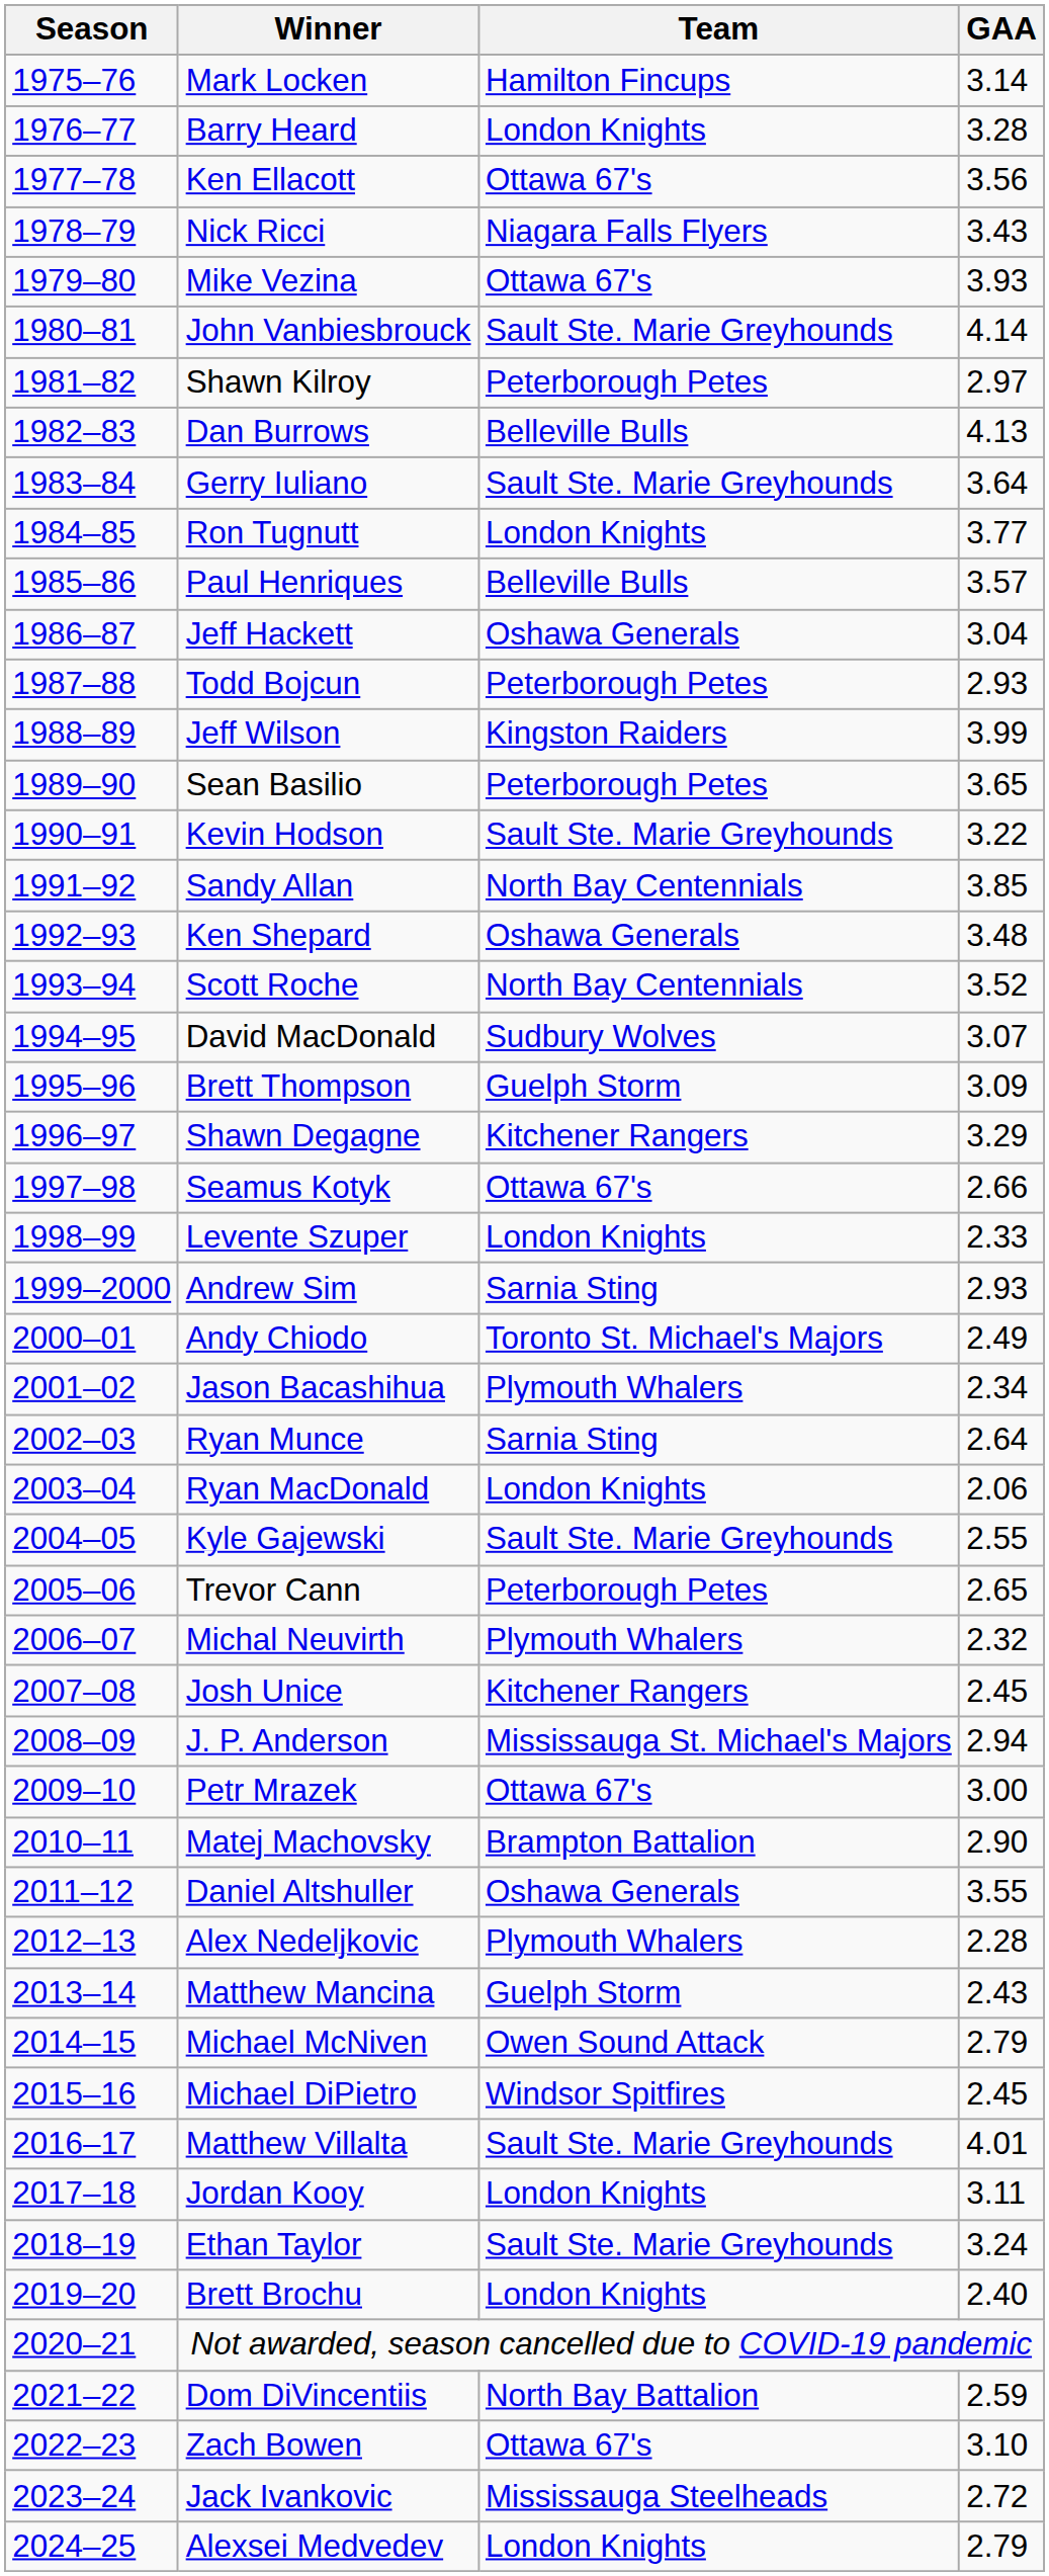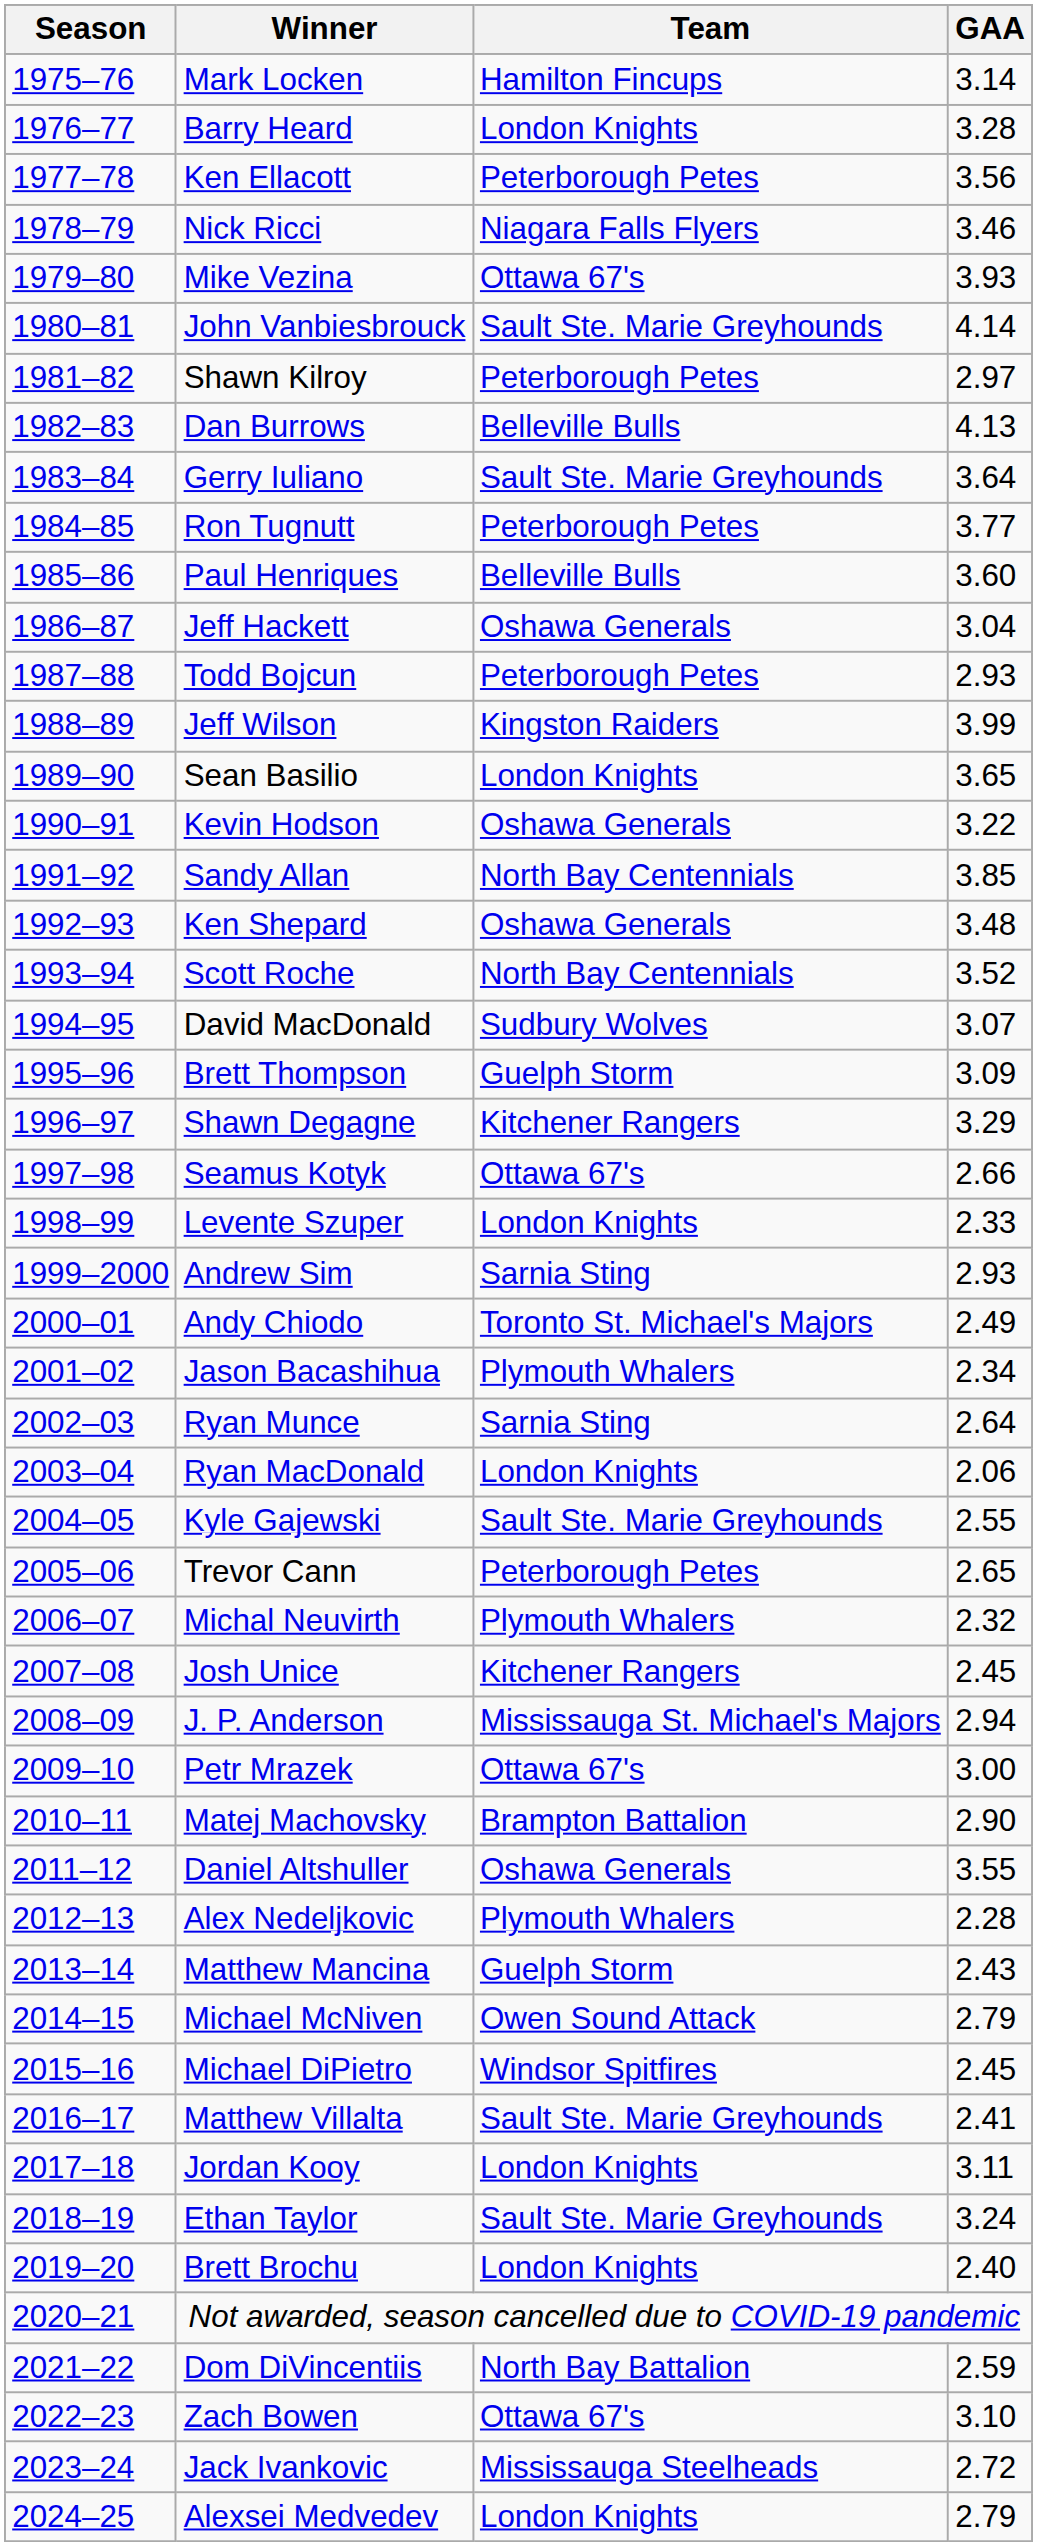 <table class="wikitable sortable">
 <tr>
 <th>Season</th>
 <th>Winner</th>
 <th>Team</th>
 <th>GAA</th>
 </tr>
 <tr>
 <td><a href='#'>1975–76</a></td>
 <td><a href='#'>Mark Locken</a></td>
 <td><a href='#'>Hamilton Fincups</a></td>
 <td>3.14</td>
 </tr>
 <tr>
 <td><a href='#'>1976–77</a></td>
 <td><a href='#'>Barry Heard</a></td>
 <td><a href='#'>London Knights</a></td>
 <td>3.28</td>
 </tr>
 <tr>
 <td><a href='#'>1977–78</a></td>
 <td><a href='#'>Ken Ellacott</a></td>
-<td><a href='#'>Ottawa 67's</a></td>
+<td><a href='#'>Peterborough Petes</a></td>
 <td>3.56</td>
 </tr>
 <tr>
 <td><a href='#'>1978–79</a></td>
 <td><a href='#'>Nick Ricci</a></td>
 <td><a href='#'>Niagara Falls Flyers</a></td>
-<td>3.43</td>
+<td>3.46</td>
 </tr>
 <tr>
 <td><a href='#'>1979–80</a></td>
 <td><a href='#'>Mike Vezina</a></td>
 <td><a href='#'>Ottawa 67's</a></td>
 <td>3.93</td>
 </tr>
 <tr>
 <td><a href='#'>1980–81</a></td>
 <td><a href='#'>John Vanbiesbrouck</a></td>
 <td><a href='#'>Sault Ste. Marie Greyhounds</a></td>
 <td>4.14</td>
 </tr>
 <tr>
 <td><a href='#'>1981–82</a></td>
 <td>Shawn Kilroy</td>
 <td><a href='#'>Peterborough Petes</a></td>
 <td>2.97</td>
 </tr>
 <tr>
 <td><a href='#'>1982–83</a></td>
 <td><a href='#'>Dan Burrows</a></td>
 <td><a href='#'>Belleville Bulls</a></td>
 <td>4.13</td>
 </tr>
 <tr>
 <td><a href='#'>1983–84</a></td>
 <td><a href='#'>Gerry Iuliano</a></td>
 <td><a href='#'>Sault Ste. Marie Greyhounds</a></td>
 <td>3.64</td>
 </tr>
 <tr>
 <td><a href='#'>1984–85</a></td>
 <td><a href='#'>Ron Tugnutt</a></td>
-<td><a href='#'>London Knights</a></td>
+<td><a href='#'>Peterborough Petes</a></td>
 <td>3.77</td>
 </tr>
 <tr>
 <td><a href='#'>1985–86</a></td>
 <td><a href='#'>Paul Henriques</a></td>
 <td><a href='#'>Belleville Bulls</a></td>
-<td>3.57</td>
+<td>3.60</td>
 </tr>
 <tr>
 <td><a href='#'>1986–87</a></td>
 <td><a href='#'>Jeff Hackett</a></td>
 <td><a href='#'>Oshawa Generals</a></td>
 <td>3.04</td>
 </tr>
 <tr>
 <td><a href='#'>1987–88</a></td>
 <td><a href='#'>Todd Bojcun</a></td>
 <td><a href='#'>Peterborough Petes</a></td>
 <td>2.93</td>
 </tr>
 <tr>
 <td><a href='#'>1988–89</a></td>
 <td><a href='#'>Jeff Wilson</a></td>
 <td><a href='#'>Kingston Raiders</a></td>
 <td>3.99</td>
 </tr>
 <tr>
 <td><a href='#'>1989–90</a></td>
 <td>Sean Basilio</td>
-<td><a href='#'>Peterborough Petes</a></td>
+<td><a href='#'>London Knights</a></td>
 <td>3.65</td>
 </tr>
 <tr>
 <td><a href='#'>1990–91</a></td>
 <td><a href='#'>Kevin Hodson</a></td>
-<td><a href='#'>Sault Ste. Marie Greyhounds</a></td>
+<td><a href='#'>Oshawa Generals</a></td>
 <td>3.22</td>
 </tr>
 <tr>
 <td><a href='#'>1991–92</a></td>
 <td><a href='#'>Sandy Allan</a></td>
 <td><a href='#'>North Bay Centennials</a></td>
 <td>3.85</td>
 </tr>
 <tr>
 <td><a href='#'>1992–93</a></td>
 <td><a href='#'>Ken Shepard</a></td>
 <td><a href='#'>Oshawa Generals</a></td>
 <td>3.48</td>
 </tr>
 <tr>
 <td><a href='#'>1993–94</a></td>
 <td><a href='#'>Scott Roche</a></td>
 <td><a href='#'>North Bay Centennials</a></td>
 <td>3.52</td>
 </tr>
 <tr>
 <td><a href='#'>1994–95</a></td>
 <td>David MacDonald</td>
 <td><a href='#'>Sudbury Wolves</a></td>
 <td>3.07</td>
 </tr>
 <tr>
 <td><a href='#'>1995–96</a></td>
 <td><a href='#'>Brett Thompson</a></td>
 <td><a href='#'>Guelph Storm</a></td>
 <td>3.09</td>
 </tr>
 <tr>
 <td><a href='#'>1996–97</a></td>
 <td><a href='#'>Shawn Degagne</a></td>
 <td><a href='#'>Kitchener Rangers</a></td>
 <td>3.29</td>
 </tr>
 <tr>
 <td><a href='#'>1997–98</a></td>
 <td><a href='#'>Seamus Kotyk</a></td>
 <td><a href='#'>Ottawa 67's</a></td>
 <td>2.66</td>
 </tr>
 <tr>
 <td><a href='#'>1998–99</a></td>
 <td><a href='#'>Levente Szuper</a></td>
 <td><a href='#'>London Knights</a></td>
 <td>2.33</td>
 </tr>
 <tr>
 <td><a href='#'>1999–2000</a></td>
 <td><a href='#'>Andrew Sim</a></td>
 <td><a href='#'>Sarnia Sting</a></td>
 <td>2.93</td>
 </tr>
 <tr>
 <td><a href='#'>2000–01</a></td>
 <td><a href='#'>Andy Chiodo</a></td>
 <td><a href='#'>Toronto St. Michael's Majors</a></td>
 <td>2.49</td>
 </tr>
 <tr>
 <td><a href='#'>2001–02</a></td>
 <td><a href='#'>Jason Bacashihua</a></td>
 <td><a href='#'>Plymouth Whalers</a></td>
 <td>2.34</td>
 </tr>
 <tr>
 <td><a href='#'>2002–03</a></td>
 <td><a href='#'>Ryan Munce</a></td>
 <td><a href='#'>Sarnia Sting</a></td>
 <td>2.64</td>
 </tr>
 <tr>
 <td><a href='#'>2003–04</a></td>
 <td><a href='#'>Ryan MacDonald</a></td>
 <td><a href='#'>London Knights</a></td>
 <td>2.06</td>
 </tr>
 <tr>
 <td><a href='#'>2004–05</a></td>
 <td><a href='#'>Kyle Gajewski</a></td>
 <td><a href='#'>Sault Ste. Marie Greyhounds</a></td>
 <td>2.55</td>
 </tr>
 <tr>
 <td><a href='#'>2005–06</a></td>
 <td>Trevor Cann</td>
 <td><a href='#'>Peterborough Petes</a></td>
 <td>2.65</td>
 </tr>
 <tr>
 <td><a href='#'>2006–07</a></td>
 <td><a href='#'>Michal Neuvirth</a></td>
 <td><a href='#'>Plymouth Whalers</a></td>
 <td>2.32</td>
 </tr>
 <tr>
 <td><a href='#'>2007–08</a></td>
 <td><a href='#'>Josh Unice</a></td>
 <td><a href='#'>Kitchener Rangers</a></td>
 <td>2.45</td>
 </tr>
 <tr>
 <td><a href='#'>2008–09</a></td>
 <td><a href='#'>J. P. Anderson</a></td>
 <td><a href='#'>Mississauga St. Michael's Majors</a></td>
 <td>2.94</td>
 </tr>
 <tr>
 <td><a href='#'>2009–10</a></td>
 <td><a href='#'>Petr Mrazek</a></td>
 <td><a href='#'>Ottawa 67's</a></td>
 <td>3.00</td>
 </tr>
 <tr>
 <td><a href='#'>2010–11</a></td>
 <td><a href='#'>Matej Machovsky</a></td>
 <td><a href='#'>Brampton Battalion</a></td>
 <td>2.90</td>
 </tr>
 <tr>
 <td><a href='#'>2011–12</a></td>
 <td><a href='#'>Daniel Altshuller</a></td>
 <td><a href='#'>Oshawa Generals</a></td>
 <td>3.55</td>
 </tr>
 <tr>
 <td><a href='#'>2012–13</a></td>
 <td><a href='#'>Alex Nedeljkovic</a></td>
 <td><a href='#'>Plymouth Whalers</a></td>
 <td>2.28</td>
 </tr>
 <tr>
 <td><a href='#'>2013–14</a></td>
 <td><a href='#'>Matthew Mancina</a></td>
 <td><a href='#'>Guelph Storm</a></td>
 <td>2.43</td>
 </tr>
 <tr>
 <td><a href='#'>2014–15</a></td>
 <td><a href='#'>Michael McNiven</a></td>
 <td><a href='#'>Owen Sound Attack</a></td>
 <td>2.79</td>
 </tr>
 <tr>
 <td><a href='#'>2015–16</a></td>
 <td><a href='#'>Michael DiPietro</a></td>
 <td><a href='#'>Windsor Spitfires</a></td>
 <td>2.45</td>
 </tr>
 <tr>
 <td><a href='#'>2016–17</a></td>
 <td><a href='#'>Matthew Villalta</a></td>
 <td><a href='#'>Sault Ste. Marie Greyhounds</a></td>
-<td>4.01</td>
+<td>2.41</td>
 </tr>
 <tr>
 <td><a href='#'>2017–18</a></td>
 <td><a href='#'>Jordan Kooy</a></td>
 <td><a href='#'>London Knights</a></td>
 <td>3.11</td>
 </tr>
 <tr>
 <td><a href='#'>2018–19</a></td>
 <td><a href='#'>Ethan Taylor</a></td>
 <td><a href='#'>Sault Ste. Marie Greyhounds</a></td>
 <td>3.24</td>
 </tr>
 <tr>
 <td><a href='#'>2019–20</a></td>
 <td><a href='#'>Brett Brochu</a></td>
 <td><a href='#'>London Knights</a></td>
 <td>2.40</td>
 </tr>
 <tr>
 <td><a href='#'>2020–21</a></td>
 <td colspan=3 align=center><em>Not awarded, season cancelled due to <a href='#'>COVID-19 pandemic</a></em></td>
 </tr>
 <tr>
 <td><a href='#'>2021–22</a></td>
 <td><a href='#'>Dom DiVincentiis</a></td>
 <td><a href='#'>North Bay Battalion</a></td>
 <td>2.59</td>
 </tr>
 <tr>
 <td><a href='#'>2022–23</a></td>
 <td><a href='#'>Zach Bowen</a></td>
 <td><a href='#'>Ottawa 67's</a></td>
 <td>3.10</td>
 </tr>
 <tr>
 <td><a href='#'>2023–24</a></td>
 <td><a href='#'>Jack Ivankovic</a></td>
 <td><a href='#'>Mississauga Steelheads</a></td>
 <td>2.72</td>
 </tr>
 <tr>
 <td><a href='#'>2024–25</a></td>
 <td><a href='#'>Alexsei Medvedev</a></td>
 <td><a href='#'>London Knights</a></td>
 <td>2.79</td>
 </tr>
 </table>
